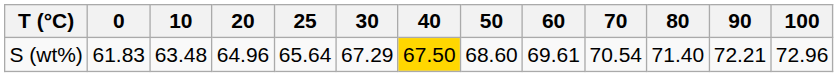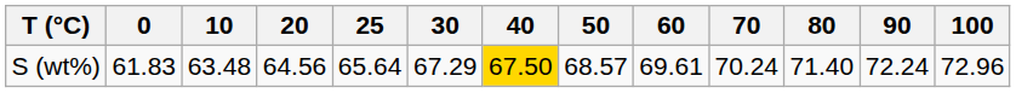 <table class="wikitable" style="text-align:center">
 <tr>
 <th>Т (°C)</th>
 <th>0</th>
 <th>10</th>
 <th>20</th>
 <th>25</th>
 <th>30</th>
 <th>40</th>
 <th>50</th>
 <th>60</th>
 <th>70</th>
 <th>80</th>
 <th>90</th>
 <th>100</th>
 </tr>
 <tr>
 <td>S (wt%)</td>
 <td>61.83</td>
 <td>63.48</td>
-<td>64.96</td>
+<td>64.56</td>
 <td>65.64</td>
 <td>67.29</td>
 <td style="background: gold;">67.50</td>
-<td>68.60</td>
+<td>68.57</td>
 <td>69.61</td>
-<td>70.54</td>
+<td>70.24</td>
 <td>71.40</td>
-<td>72.21</td>
+<td>72.24</td>
 <td>72.96</td>
 </tr>
 </table>
